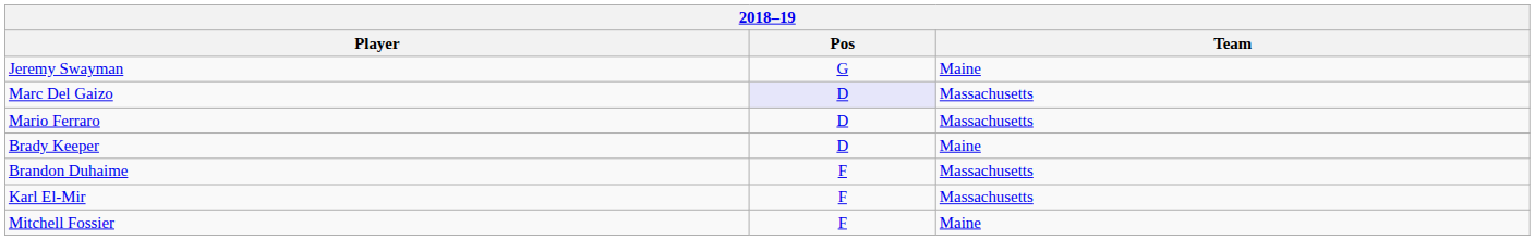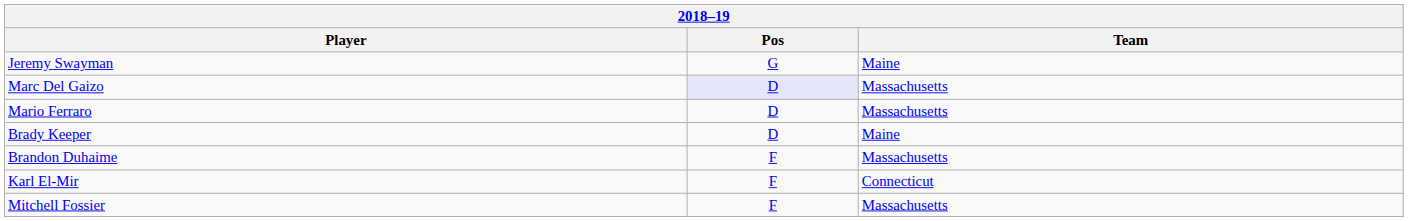 <table class="wikitable" width=95%>
 <tr>
 <th colspan=3><a href='#'>2018–19</a></th>
 </tr>
 <tr>
 <th>Player</th>
 <th>Pos</th>
 <th>Team</th>
 </tr>
 <tr>
 <td><a href='#'>Jeremy Swayman</a></td>
 <td align=center><a href='#'>G</a></td>
 <td><a href='#'>Maine</a></td>
 </tr>
 <tr>
 <td><a href='#'>Marc Del Gaizo</a></td>
 <td align=center style="background: lavender;"><a href='#'>D</a></td>
 <td><a href='#'>Massachusetts</a></td>
 </tr>
 <tr>
 <td><a href='#'>Mario Ferraro</a></td>
 <td align=center><a href='#'>D</a></td>
 <td><a href='#'>Massachusetts</a></td>
 </tr>
 <tr>
 <td><a href='#'>Brady Keeper</a></td>
 <td align=center><a href='#'>D</a></td>
 <td><a href='#'>Maine</a></td>
 </tr>
 <tr>
 <td><a href='#'>Brandon Duhaime</a></td>
 <td align=center><a href='#'>F</a></td>
 <td><a href='#'>Massachusetts</a></td>
 </tr>
 <tr>
 <td><a href='#'>Karl El-Mir</a></td>
 <td align=center><a href='#'>F</a></td>
-<td><a href='#'>Massachusetts</a></td>
+<td><a href='#'>Connecticut</a></td>
 </tr>
 <tr>
 <td><a href='#'>Mitchell Fossier</a></td>
 <td align=center><a href='#'>F</a></td>
-<td><a href='#'>Maine</a></td>
+<td><a href='#'>Massachusetts</a></td>
 </tr>
 </table>
